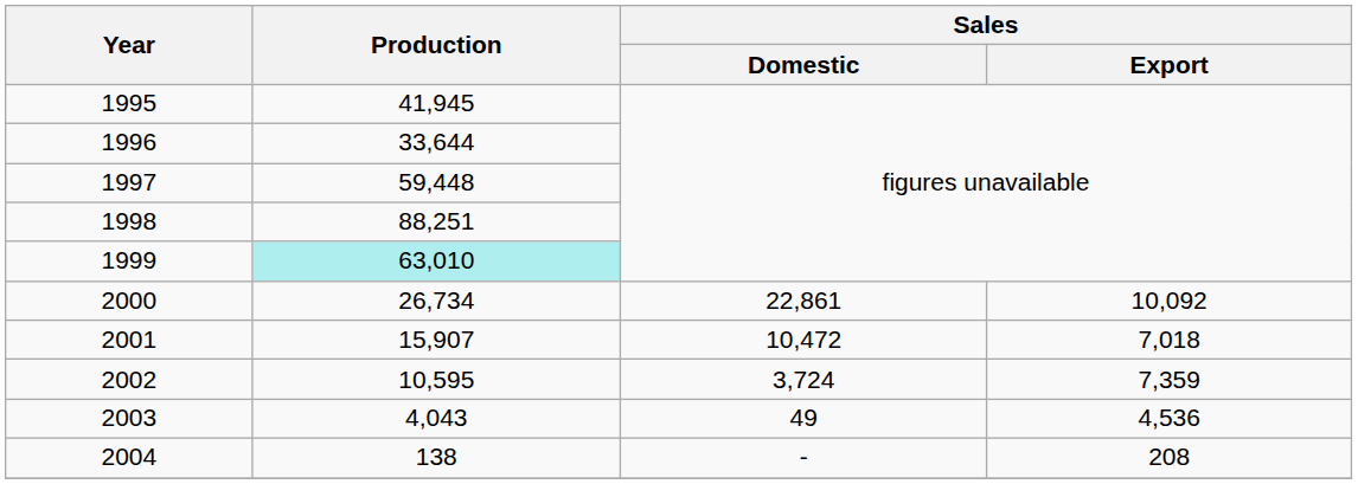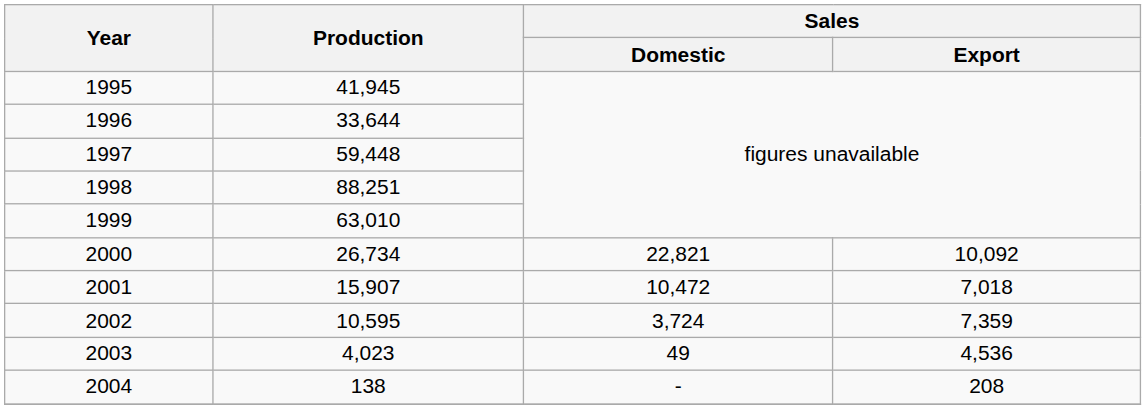 <table class="wikitable" style="text-align:center;">
 <tr>
 <th style="width:10em" rowspan=2>Year</th>
 <th style="width:15em" rowspan=2>Production</th>
 <th style="width:30em" colspan=2>Sales</th>
 </tr>
 <tr>
 <th style="width:15em">Domestic</th>
 <th style="width:15em">Export</th>
 </tr>
 <tr>
 <td>1995</td>
 <td>41,945</td>
 <td align="center" rowspan=5 colspan=2>figures unavailable</td>
 </tr>
 <tr>
 <td>1996</td>
 <td>33,644</td>
 </tr>
 <tr>
 <td>1997</td>
 <td>59,448</td>
 </tr>
 <tr>
 <td>1998</td>
 <td>88,251</td>
 </tr>
 <tr>
 <td>1999</td>
-<td style="background: paleturquoise;">63,010</td>
+<td>63,010</td>
 </tr>
 <tr>
 <td>2000</td>
 <td>26,734</td>
-<td>22,861</td>
+<td>22,821</td>
 <td>10,092</td>
 </tr>
 <tr>
 <td>2001</td>
 <td>15,907</td>
 <td>10,472</td>
 <td>7,018</td>
 </tr>
 <tr>
 <td>2002</td>
 <td>10,595</td>
 <td>3,724</td>
 <td>7,359</td>
 </tr>
 <tr>
 <td>2003</td>
-<td>4,043</td>
+<td>4,023</td>
 <td>49</td>
 <td>4,536</td>
 </tr>
 <tr>
 <td>2004</td>
 <td>138</td>
 <td>-</td>
 <td>208</td>
 </tr>
 <tr>
 </tr>
 </table>
